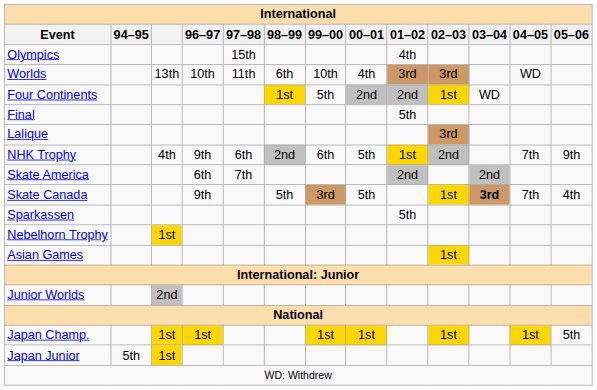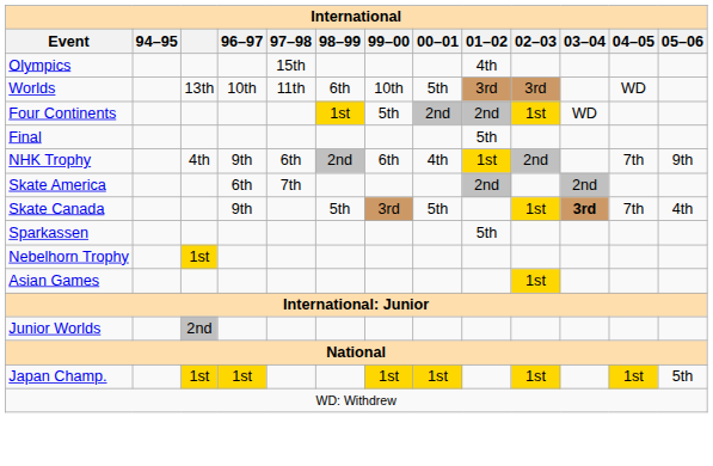 <table class="wikitable" style="text-align:center">
 <tr>
 <th colspan="13" style="background-color: #ffdead;" align="center">International</th>
 </tr>
 <tr>
 <th>Event</th>
 <th>94–95</th>
 <th></th>
 <th>96–97</th>
 <th>97–98</th>
 <th>98–99</th>
 <th>99–00</th>
 <th>00–01</th>
 <th>01–02</th>
 <th>02–03</th>
 <th>03–04</th>
 <th>04–05</th>
 <th>05–06</th>
 </tr>
 <tr>
 <td align=left><a href='#'>Olympics</a></td>
 <td></td>
 <td></td>
 <td></td>
 <td>15th</td>
 <td></td>
 <td></td>
 <td></td>
 <td>4th</td>
 <td></td>
 <td></td>
 <td></td>
 <td></td>
 </tr>
 <tr>
 <td align=left><a href='#'>Worlds</a></td>
 <td></td>
 <td>13th</td>
 <td>10th</td>
 <td>11th</td>
 <td>6th</td>
 <td>10th</td>
-<td>4th</td>
+<td>5th</td>
 <td bgcolor=cc9966>3rd</td>
 <td bgcolor=cc9966>3rd</td>
 <td></td>
 <td>WD</td>
 <td></td>
 </tr>
 <tr>
 <td align=left><a href='#'>Four Continents</a></td>
 <td></td>
 <td></td>
 <td></td>
 <td></td>
 <td bgcolor=gold>1st</td>
 <td>5th</td>
 <td bgcolor=silver>2nd</td>
 <td bgcolor=silver>2nd</td>
 <td bgcolor=gold>1st</td>
 <td>WD</td>
 <td></td>
 <td></td>
 </tr>
 <tr>
 <td align=left> <a href='#'>Final</a></td>
 <td></td>
 <td></td>
 <td></td>
 <td></td>
 <td></td>
 <td></td>
 <td></td>
 <td>5th</td>
 <td></td>
 <td></td>
 <td></td>
 <td></td>
 </tr>
 <tr>
-<td align=left> <a href='#'>Lalique</a></td>
-<td></td>
-<td></td>
-<td></td>
-<td></td>
-<td></td>
-<td></td>
-<td></td>
-<td></td>
-<td bgcolor=cc9966>3rd</td>
-<td></td>
-<td></td>
-<td></td>
-</tr>
-<tr>
 <td align=left> <a href='#'>NHK Trophy</a></td>
 <td></td>
 <td>4th</td>
 <td>9th</td>
 <td>6th</td>
 <td bgcolor=silver>2nd</td>
 <td>6th</td>
-<td>5th</td>
+<td>4th</td>
 <td bgcolor=gold>1st</td>
 <td bgcolor=silver>2nd</td>
 <td></td>
 <td>7th</td>
 <td>9th</td>
 </tr>
 <tr>
 <td align=left> <a href='#'>Skate America</a></td>
 <td></td>
 <td></td>
 <td>6th</td>
 <td>7th</td>
 <td></td>
 <td></td>
 <td></td>
 <td bgcolor=silver>2nd</td>
 <td></td>
 <td bgcolor=silver>2nd</td>
 <td></td>
 <td></td>
 </tr>
 <tr>
 <td align=left> <a href='#'>Skate Canada</a></td>
 <td></td>
 <td></td>
 <td>9th</td>
 <td></td>
 <td>5th</td>
 <td bgcolor=cc9966>3rd</td>
 <td>5th</td>
 <td></td>
 <td bgcolor=gold>1st</td>
 <td bgcolor=cc9966><strong>3rd</strong></td>
 <td>7th</td>
 <td>4th</td>
 </tr>
 <tr>
 <td align=left> <a href='#'>Sparkassen</a></td>
 <td></td>
 <td></td>
 <td></td>
 <td></td>
 <td></td>
 <td></td>
 <td></td>
 <td>5th</td>
 <td></td>
 <td></td>
 <td></td>
 <td></td>
 </tr>
 <tr>
 <td align=left><a href='#'>Nebelhorn Trophy</a></td>
 <td></td>
 <td bgcolor="gold">1st</td>
 <td></td>
 <td></td>
 <td></td>
 <td></td>
 <td></td>
 <td></td>
 <td></td>
 <td></td>
 <td></td>
 <td></td>
 </tr>
 <tr>
 <td align=left><a href='#'>Asian Games</a></td>
 <td></td>
 <td></td>
 <td></td>
 <td></td>
 <td></td>
 <td></td>
 <td></td>
 <td></td>
 <td bgcolor=gold>1st</td>
 <td></td>
 <td></td>
 <td></td>
 </tr>
 <tr>
 <th colspan="13" style="background-color: #ffdead;" align="center">International: Junior</th>
 </tr>
 <tr>
 <td align=left><a href='#'>Junior Worlds</a></td>
 <td></td>
 <td bgcolor="silver">2nd</td>
 <td></td>
 <td></td>
 <td></td>
 <td></td>
 <td></td>
 <td></td>
 <td></td>
 <td></td>
 <td></td>
 <td></td>
 </tr>
 <tr>
 <th colspan="13" style="background-color: #ffdead;" align="center">National</th>
 </tr>
 <tr>
 <td align=left><a href='#'>Japan Champ.</a></td>
 <td></td>
 <td bgcolor="gold">1st</td>
 <td bgcolor=gold>1st</td>
 <td></td>
 <td></td>
 <td bgcolor=gold>1st</td>
 <td bgcolor=gold>1st</td>
 <td></td>
 <td bgcolor=gold>1st</td>
 <td></td>
 <td bgcolor=gold>1st</td>
 <td>5th</td>
 </tr>
 <tr>
-<td align=left><a href='#'>Japan Junior</a></td>
-<td>5th</td>
-<td bgcolor="gold">1st</td>
-<td></td>
-<td></td>
-<td></td>
-<td></td>
-<td></td>
-<td></td>
-<td></td>
-<td></td>
-<td></td>
-<td></td>
-</tr>
-<tr>
 <td colspan="13" align="center"><small> WD: Withdrew </small></td>
 </tr>
 </table>
